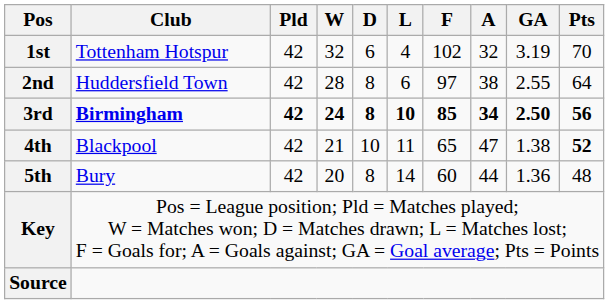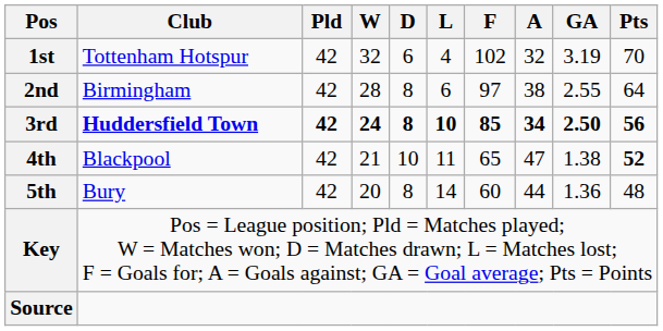 <table class="wikitable" style="text-align:center">
 <tr>
 <th scope="col">Pos</th>
 <th scope="col">Club</th>
 <th scope="col">Pld</th>
 <th scope="col">W</th>
 <th scope="col">D</th>
 <th scope="col">L</th>
 <th scope="col">F</th>
 <th scope="col">A</th>
 <th scope="col">GA</th>
 <th scope="col">Pts</th>
 </tr>
 <tr>
 <th scope="row">1st</th>
 <td align="left"><a href='#'>Tottenham Hotspur</a></td>
 <td>42</td>
 <td>32</td>
 <td>6</td>
 <td>4</td>
 <td>102</td>
 <td>32</td>
 <td>3.19</td>
 <td>70</td>
 </tr>
 <tr>
 <th scope="row">2nd</th>
-<td align="left"><a href='#'>Huddersfield Town</a></td>
+<td align="left"><a href='#'>Birmingham</a></td>
 <td>42</td>
 <td>28</td>
 <td>8</td>
 <td>6</td>
 <td>97</td>
 <td>38</td>
 <td>2.55</td>
 <td>64</td>
 </tr>
 <tr style="font-weight:bold">
 <th scope="row">3rd</th>
-<td align="left"><a href='#'>Birmingham</a></td>
+<td align="left"><a href='#'>Huddersfield Town</a></td>
 <td>42</td>
 <td>24</td>
 <td>8</td>
 <td>10</td>
 <td>85</td>
 <td>34</td>
 <td>2.50</td>
 <td>56</td>
 </tr>
 <tr>
 <th scope="row">4th</th>
 <td align="left"><a href='#'>Blackpool</a></td>
 <td>42</td>
 <td>21</td>
 <td>10</td>
 <td>11</td>
 <td>65</td>
 <td>47</td>
 <td>1.38</td>
 <td><strong>52</strong></td>
 </tr>
 <tr>
 <th scope="row">5th</th>
 <td align="left"><a href='#'>Bury</a></td>
 <td>42</td>
 <td>20</td>
 <td>8</td>
 <td>14</td>
 <td>60</td>
 <td>44</td>
 <td>1.36</td>
 <td>48</td>
 </tr>
 <tr>
 <th scope="row">Key</th>
 <td colspan="9">Pos = League position; Pld = Matches played;<br>W = Matches won; D = Matches drawn; L = Matches lost;<br>F = Goals for; A = Goals against; GA = <a href='#'>Goal average</a>; Pts = Points</td>
 </tr>
 <tr>
 <th scope="row">Source</th>
 <td colspan="9"></td>
 </tr>
 </table>
